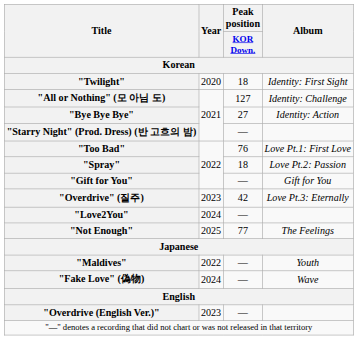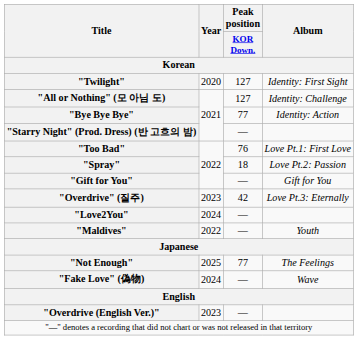 <table class="wikitable plainrowheaders" style="text-align:center">
 <tr>
 <th scope="col" rowspan="2">Title</th>
 <th scope="col" rowspan="2">Year</th>
 <th scope="col">Peak position</th>
 <th scope="col" rowspan="2">Album</th>
 </tr>
 <tr>
 <th scope="col" style="width:3em;font-size:90%"><a href='#'>KOR<br>Down.</a><br></th>
 </tr>
 <tr>
 <th colspan="4">Korean</th>
 </tr>
 <tr>
 <th scope="row">"Twilight"</th>
 <td>2020</td>
-<td>18</td>
+<td>127</td>
 <td><em>Identity: First Sight</em></td>
 </tr>
 <tr>
 <th scope="row">"All or Nothing" (모 아님 도)</th>
 <td rowspan="3">2021</td>
 <td>127</td>
 <td><em>Identity: Challenge</em></td>
 </tr>
 <tr>
 <th scope="row">"Bye Bye Bye"</th>
-<td>27</td>
+<td>77</td>
 <td><em>Identity: Action</em></td>
 </tr>
 <tr>
 <th scope="row">"Starry Night" (Prod. Dress) (반 고흐의 밤)</th>
 <td>—</td>
 <td></td>
 </tr>
 <tr>
 <th scope="row">"Too Bad"</th>
 <td rowspan="3">2022</td>
 <td>76</td>
 <td><em>Love Pt.1: First Love</em></td>
 </tr>
 <tr>
 <th scope="row">"Spray"</th>
 <td>18</td>
 <td><em>Love Pt.2: Passion</em></td>
 </tr>
 <tr>
 <th scope="row">"Gift for You"</th>
 <td>—</td>
 <td><em>Gift for You</em></td>
 </tr>
 <tr>
 <th scope="row">"Overdrive" (질주)</th>
 <td>2023</td>
 <td>42</td>
 <td><em>Love Pt.3: Eternally</em></td>
 </tr>
 <tr>
 <th scope="row">"Love2You"</th>
 <td>2024</td>
 <td>—</td>
 <td></td>
 </tr>
 <tr>
-<th scope="row">"Not Enough"</th>
-<td>2025</td>
-<td>77</td>
-<td><em>The Feelings</em></td>
+<th scope="row">"Maldives"</th>
+<td>2022</td>
+<td>—</td>
+<td><em>Youth</em></td>
 </tr>
 <tr>
 <th colspan="4">Japanese</th>
 </tr>
 <tr>
-<th scope="row">"Maldives"</th>
-<td>2022</td>
-<td>—</td>
-<td><em>Youth</em></td>
+<th scope="row">"Not Enough"</th>
+<td>2025</td>
+<td>77</td>
+<td><em>The Feelings</em></td>
 </tr>
 <tr>
 <th scope="row">"Fake Love" (偽物)</th>
 <td>2024</td>
 <td>—</td>
 <td><em>Wave</em></td>
 </tr>
 <tr>
 <th colspan="4">English</th>
 </tr>
 <tr>
 <th scope="row">"Overdrive (English Ver.)"</th>
 <td>2023</td>
 <td>—</td>
 <td></td>
 </tr>
 <tr>
 <td colspan="4" style="font-size:85%">"—" denotes a recording that did not chart or was not released in that territory</td>
 </tr>
 </table>
